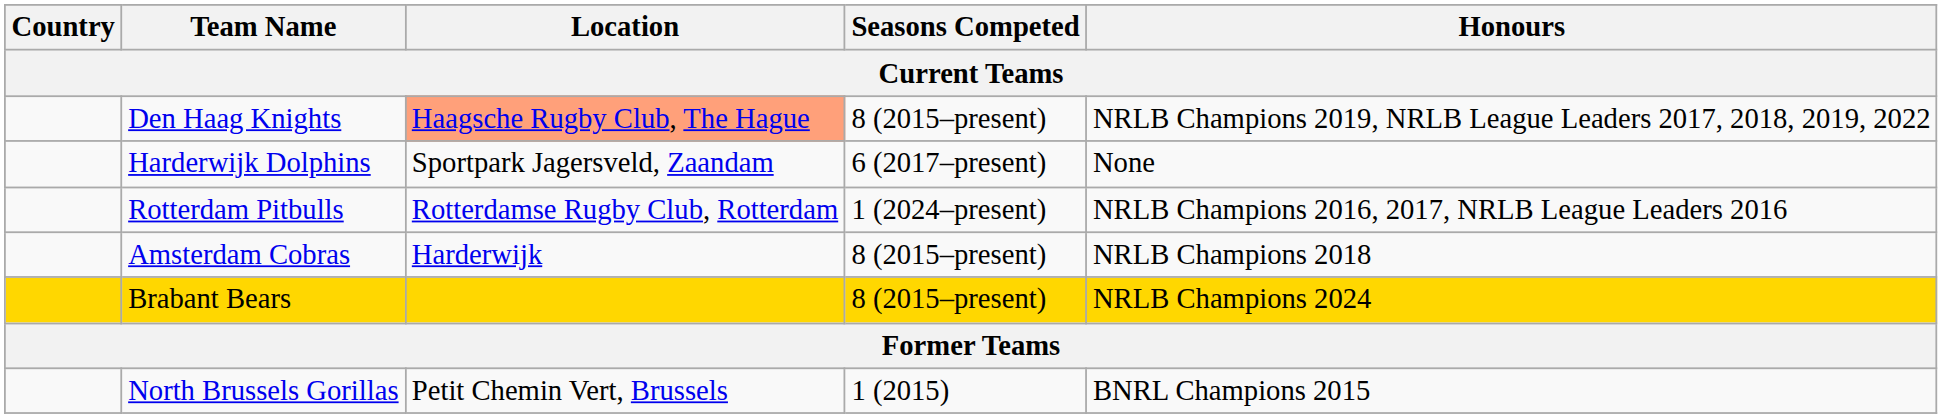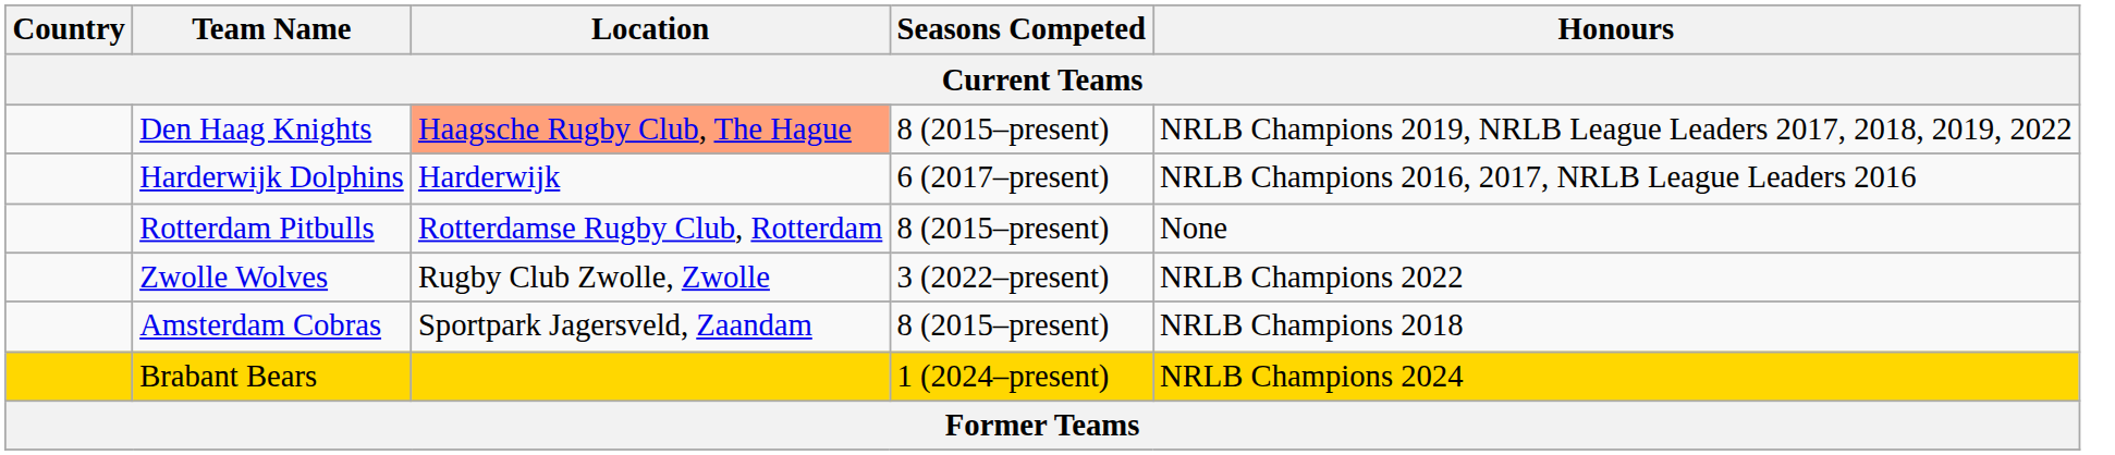 <table class="wikitable">
 <tr>
 <th>Country</th>
 <th>Team Name</th>
 <th>Location</th>
 <th>Seasons Competed</th>
 <th>Honours</th>
 </tr>
 <tr>
 <th colspan="5">Current Teams</th>
 </tr>
 <tr>
 <td style="text-align:center;"></td>
 <td><a href='#'>Den Haag Knights</a></td>
 <td style="background: lightsalmon;"><a href='#'>Haagsche Rugby Club</a>, <a href='#'>The Hague</a></td>
 <td>8 (2015–present)</td>
 <td>NRLB Champions 2019, NRLB League Leaders 2017, 2018, 2019, 2022</td>
 </tr>
 <tr>
 <td style="text-align:center;"></td>
 <td><a href='#'>Harderwijk Dolphins</a></td>
-<td>Sportpark Jagersveld, <a href='#'>Zaandam</a></td>
+<td><a href='#'>Harderwijk</a></td>
 <td>6 (2017–present)</td>
-<td>None</td>
+<td>NRLB Champions 2016, 2017, NRLB League Leaders 2016</td>
 </tr>
 <tr>
 <td style="text-align:center;"></td>
 <td><a href='#'>Rotterdam Pitbulls</a></td>
 <td><a href='#'>Rotterdamse Rugby Club</a>, <a href='#'>Rotterdam</a></td>
-<td>1 (2024–present)</td>
-<td>NRLB Champions 2016, 2017, NRLB League Leaders 2016</td>
+<td>8 (2015–present)</td>
+<td>None</td>
+</tr>
+<tr>
+<td style="text-align:center;"></td>
+<td><a href='#'>Zwolle Wolves</a></td>
+<td>Rugby Club Zwolle, <a href='#'>Zwolle</a></td>
+<td>3 (2022–present)</td>
+<td>NRLB Champions 2022</td>
 </tr>
 <tr>
 <td style="text-align:center;"></td>
 <td><a href='#'>Amsterdam Cobras</a></td>
-<td><a href='#'>Harderwijk</a></td>
+<td>Sportpark Jagersveld, <a href='#'>Zaandam</a></td>
 <td>8 (2015–present)</td>
 <td>NRLB Champions 2018</td>
 </tr>
 <tr style="background:gold">
 <td style="text-align:center;"></td>
 <td>Brabant Bears</td>
 <td></td>
-<td>8 (2015–present)</td>
+<td>1 (2024–present)</td>
 <td>NRLB Champions 2024</td>
 </tr>
 <tr>
 <th colspan="5">Former Teams</th>
 </tr>
-<tr>
-<td style="text-align:center;"></td>
-<td><a href='#'>North Brussels Gorillas</a></td>
-<td>Petit Chemin Vert, <a href='#'>Brussels</a></td>
-<td>1 (2015)</td>
-<td>BNRL Champions 2015</td>
-</tr>
 </table>
